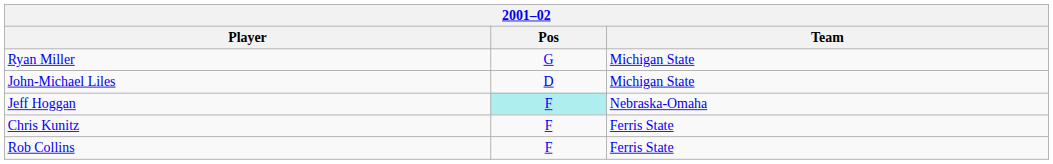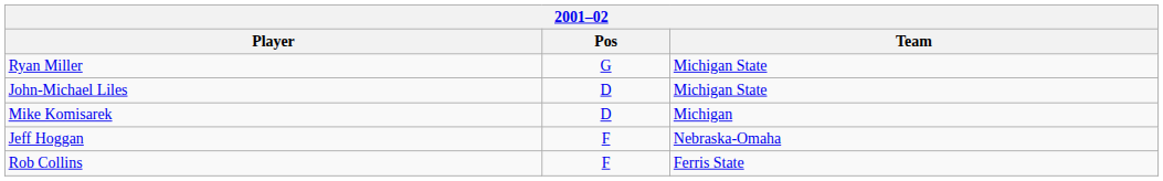 <table class="wikitable" width=95%>
 <tr>
 <th colspan=3><a href='#'>2001–02</a></th>
 </tr>
 <tr>
 <th>Player</th>
 <th>Pos</th>
 <th>Team</th>
 </tr>
 <tr>
 <td><a href='#'>Ryan Miller</a></td>
 <td style="text-align:center;"><a href='#'>G</a></td>
 <td><a href='#'>Michigan State</a></td>
 </tr>
 <tr>
 <td><a href='#'>John-Michael Liles</a></td>
 <td style="text-align:center;"><a href='#'>D</a></td>
 <td><a href='#'>Michigan State</a></td>
 </tr>
 <tr>
-<td><a href='#'>Jeff Hoggan</a></td>
-<td style="background: paleturquoise; text-align:center;"><a href='#'>F</a></td>
-<td><a href='#'>Nebraska-Omaha</a></td>
+<td><a href='#'>Mike Komisarek</a></td>
+<td style="text-align:center;"><a href='#'>D</a></td>
+<td><a href='#'>Michigan</a></td>
 </tr>
 <tr>
-<td><a href='#'>Chris Kunitz</a></td>
+<td><a href='#'>Jeff Hoggan</a></td>
 <td style="text-align:center;"><a href='#'>F</a></td>
-<td><a href='#'>Ferris State</a></td>
+<td><a href='#'>Nebraska-Omaha</a></td>
 </tr>
 <tr>
 <td><a href='#'>Rob Collins</a></td>
 <td style="text-align:center;"><a href='#'>F</a></td>
 <td><a href='#'>Ferris State</a></td>
 </tr>
 </table>
